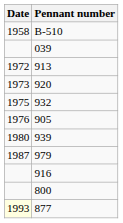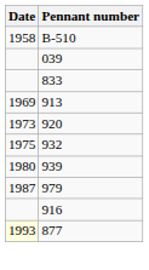 <table class="wikitable">
 <tr>
 <th>Date</th>
 <th>Pennant number</th>
 </tr>
 <tr>
 <td>1958</td>
 <td>B-510</td>
 </tr>
 <tr>
 <td></td>
 <td>039</td>
 </tr>
 <tr>
-<td>1972</td>
+<td></td>
+<td>833</td>
+</tr>
+<tr>
+<td>1969</td>
 <td>913</td>
 </tr>
 <tr>
 <td>1973</td>
 <td>920</td>
 </tr>
 <tr>
 <td>1975</td>
 <td>932</td>
-</tr>
-<tr>
-<td>1976</td>
-<td>905</td>
 </tr>
 <tr>
 <td>1980</td>
 <td>939</td>
 </tr>
 <tr>
 <td>1987</td>
 <td>979</td>
 </tr>
 <tr>
 <td></td>
 <td>916</td>
 </tr>
 <tr>
-<td></td>
-<td>800</td>
-</tr>
-<tr>
 <td style="background: lightyellow;">1993</td>
 <td>877</td>
 </tr>
 </table>
